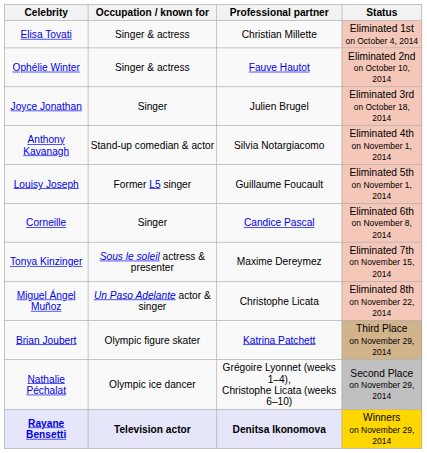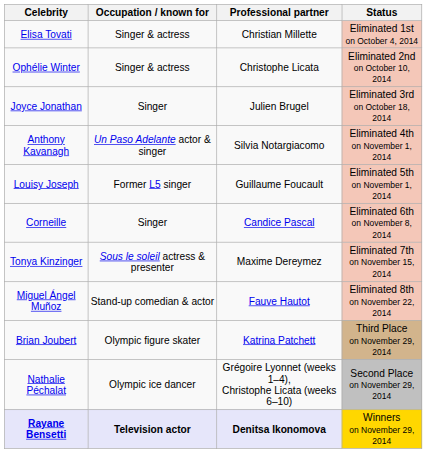 <table class="wikitable sortable" style="margin:auto; text-align:center; font-size:95%;">
 <tr>
 <th>Celebrity</th>
 <th>Occupation / known for</th>
 <th>Professional partner</th>
 <th>Status</th>
 </tr>
 <tr>
 <td><a href='#'>Elisa Tovati</a></td>
 <td>Singer & actress</td>
 <td>Christian Millette</td>
 <td style="background:#f4c7b8;">Eliminated 1st <br> <small> on October 4, 2014</small></td>
 </tr>
 <tr>
 <td><a href='#'>Ophélie Winter</a></td>
 <td>Singer & actress</td>
-<td><a href='#'>Fauve Hautot</a> <br><em></em></td>
+<td>Christophe Licata</td>
 <td style="background:#f4c7b8;">Eliminated 2nd <br> <small> on October 10, 2014</small></td>
 </tr>
 <tr>
 <td><a href='#'>Joyce Jonathan</a></td>
 <td>Singer</td>
 <td>Julien Brugel</td>
 <td style="background:#f4c7b8;">Eliminated 3rd <br> <small> on October 18, 2014</small></td>
 </tr>
 <tr>
 <td><a href='#'>Anthony Kavanagh</a></td>
-<td>Stand-up comedian & actor</td>
+<td><em><a href='#'>Un Paso Adelante</a></em> actor & singer</td>
 <td>Silvia Notargiacomo <br><em></em></td>
 <td style="background:#f4c7b8;">Eliminated 4th <br> <small> on November 1, 2014</small></td>
 </tr>
 <tr>
 <td><a href='#'>Louisy Joseph</a></td>
 <td>Former <a href='#'>L5</a> singer</td>
 <td>Guillaume Foucault <br><em></em></td>
 <td style="background:#f4c7b8;">Eliminated 5th <br> <small> on November 1, 2014</small></td>
 </tr>
 <tr>
 <td><a href='#'>Corneille</a></td>
 <td>Singer</td>
 <td><a href='#'>Candice Pascal</a> <br><em></em></td>
 <td style="background:#f4c7b8;">Eliminated 6th <br> <small> on November 8, 2014</small></td>
 </tr>
 <tr>
 <td><a href='#'>Tonya Kinzinger</a></td>
 <td><em><a href='#'>Sous le soleil</a></em> actress & presenter</td>
 <td>Maxime Dereymez <br><em></em></td>
 <td style="background:#f4c7b8;">Eliminated 7th <br> <small> on November 15, 2014</small></td>
 </tr>
 <tr>
 <td><a href='#'>Miguel Ángel Muñoz</a></td>
-<td><em><a href='#'>Un Paso Adelante</a></em> actor & singer</td>
-<td>Christophe Licata</td>
+<td>Stand-up comedian & actor</td>
+<td><a href='#'>Fauve Hautot</a> <br><em></em></td>
 <td style="background:#f4c7b8;">Eliminated 8th <br> <small> on November 22, 2014</small></td>
 </tr>
 <tr>
 <td><a href='#'>Brian Joubert</a></td>
 <td>Olympic figure skater</td>
 <td><a href='#'>Katrina Patchett</a> <br><em></em></td>
 <td style="background:tan;" colspan="2">Third Place<br><small>on November 29, 2014</small></td>
 </tr>
 <tr>
 <td><a href='#'>Nathalie Péchalat</a></td>
 <td>Olympic ice dancer</td>
 <td>Grégoire Lyonnet (weeks 1–4), <br> Christophe Licata (weeks 6–10) <br><em></em></td>
 <td style="background:silver;" colspan="2">Second Place<br><small>on November 29, 2014</small></td>
 </tr>
 <tr style="background:lavender;">
 <td><strong><a href='#'>Rayane Bensetti</a></strong></td>
 <td><strong>Television actor</strong></td>
 <td><strong>Denitsa Ikonomova</strong> <br><em></em></td>
 <td style="background:gold;" colspan="2">Winners <br><small>on November 29, 2014</small></td>
 </tr>
 </table>
